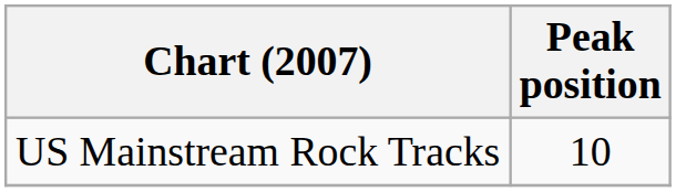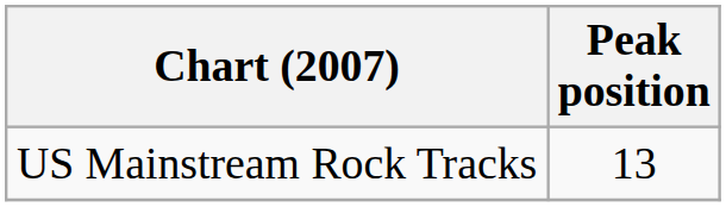 <table class="wikitable">
 <tr>
 <th>Chart (2007)</th>
 <th>Peak<br>position</th>
 </tr>
 <tr>
 <td>US Mainstream Rock Tracks</td>
-<td align="center">10</td>
+<td align="center">13</td>
 </tr>
 <tr>
 </tr>
 </table>
